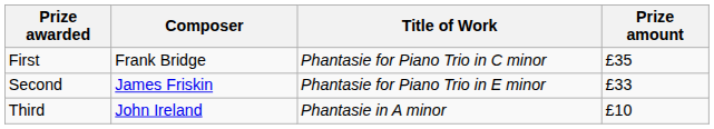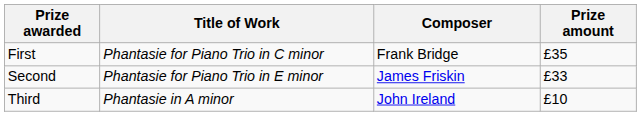 <table class="wikitable">
 <tr>
 <th style="width: 100px;">Prize awarded</th>
+<th style="width: 300px;">Title of Work</th>
 <th style="width: 180px;">Composer</th>
-<th style="width: 300px;">Title of Work</th>
 <th style="width: 100px;">Prize amount</th>
 </tr>
 <tr>
 <td>First</td>
+<td><em>Phantasie for Piano Trio in C minor</em></td>
 <td>Frank Bridge</td>
-<td><em>Phantasie for Piano Trio in C minor</em></td>
 <td>£35</td>
 </tr>
 <tr>
 <td>Second</td>
+<td><em>Phantasie for Piano Trio in E minor</em></td>
 <td><a href='#'>James Friskin</a></td>
-<td><em>Phantasie for Piano Trio in E minor</em></td>
 <td>£33</td>
 </tr>
 <tr>
 <td>Third</td>
+<td><em>Phantasie in A minor</em></td>
 <td><a href='#'>John Ireland</a></td>
-<td><em>Phantasie in A minor</em></td>
 <td>£10</td>
 </tr>
 </table>
